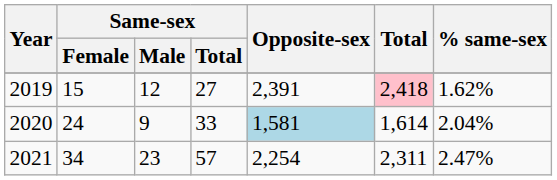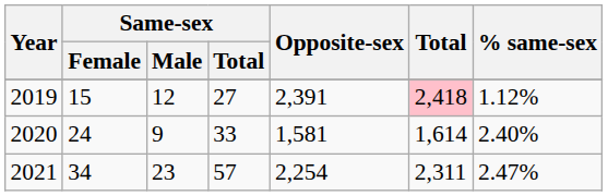 <table class="wikitable">
 <tr>
 <th rowspan=2>Year</th>
 <th colspan=3>Same-sex</th>
 <th rowspan=2>Opposite-sex</th>
 <th rowspan=2>Total</th>
 <th rowspan=2>% same-sex</th>
 </tr>
 <tr>
 <th>Female</th>
 <th>Male</th>
 <th>Total</th>
 </tr>
 <tr>
 </tr>
 <tr>
 <td>2019</td>
 <td>15</td>
 <td>12</td>
 <td>27</td>
 <td>2,391</td>
 <td style="background: pink;">2,418</td>
-<td>1.62%</td>
+<td>1.12%</td>
 </tr>
 <tr>
 <td>2020</td>
 <td>24</td>
 <td>9</td>
 <td>33</td>
-<td style="background: lightblue;">1,581</td>
+<td>1,581</td>
 <td>1,614</td>
-<td>2.04%</td>
+<td>2.40%</td>
 </tr>
 <tr>
 <td>2021</td>
 <td>34</td>
 <td>23</td>
 <td>57</td>
 <td>2,254</td>
 <td>2,311</td>
 <td>2.47%</td>
 </tr>
 </table>
